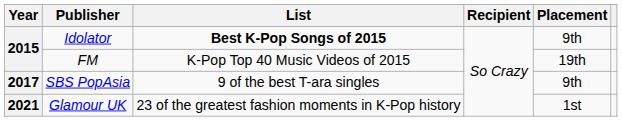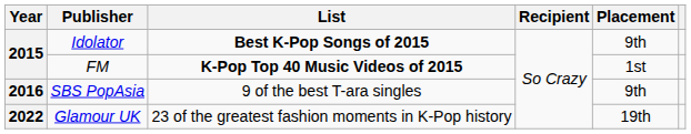 <table class="wikitable sortable plainrowheaders" style="text-align:center;">
 <tr>
 <th>Year</th>
 <th>Publisher</th>
 <th>List</th>
 <th>Recipient</th>
 <th>Placement</th>
 <th></th>
 </tr>
 <tr>
 <th rowspan="2" align="center" scope="row">2015</th>
 <td><a href='#'><em>Idolator</em></a></td>
 <td><strong>Best K-Pop Songs of 2015</strong></td>
 <td rowspan="4"><em>So Crazy</em></td>
 <td align="center">9th</td>
 <td></td>
 </tr>
 <tr>
 <td><em>FM</em></td>
-<td>K-Pop Top 40 Music Videos of 2015</td>
-<td>19th</td>
+<td><strong>K-Pop Top 40 Music Videos of 2015</strong></td>
+<td>1st</td>
 <td></td>
 </tr>
 <tr>
-<th align="center" scope="row">2017</th>
+<th align="center" scope="row">2016</th>
 <td><em><a href='#'>SBS PopAsia</a></em></td>
 <td>9 of the best T-ara singles</td>
 <td align="center">9th</td>
 <td></td>
 </tr>
 <tr>
-<th scope="row">2021</th>
+<th scope="row">2022</th>
 <td><em><a href='#'>Glamour UK</a></em></td>
 <td>23 of the greatest fashion moments in K-Pop history</td>
-<td>1st</td>
+<td>19th</td>
 <td></td>
 </tr>
 </table>
